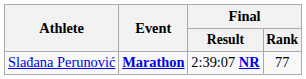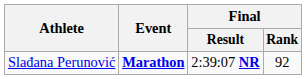 <table class="wikitable" style="font-size:90%">
 <tr>
 <th rowspan="2">Athlete</th>
 <th rowspan="2">Event</th>
 <th colspan="2">Final</th>
 </tr>
 <tr style="font-size:95%">
 <th>Result</th>
 <th>Rank</th>
 </tr>
 <tr align=center>
 <td align=left><a href='#'>Slađana Perunović</a></td>
 <td align=left><strong><a href='#'>Marathon</a></strong></td>
 <td>2:39:07 <strong><a href='#'>NR</a></strong></td>
-<td>77</td>
+<td>92</td>
 </tr>
 </table>
